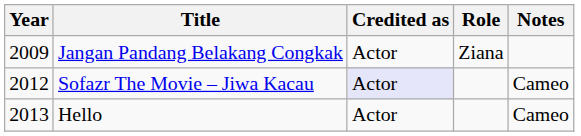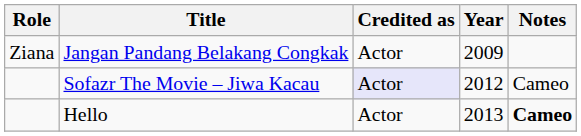 <table class="wikitable">
 <tr>
-<th>Year</th>
+<th>Role</th>
 <th>Title</th>
 <th>Credited as</th>
-<th>Role</th>
+<th>Year</th>
 <th>Notes</th>
 </tr>
 <tr>
-<td>2009</td>
+<td>Ziana</td>
 <td><a href='#'>Jangan Pandang Belakang Congkak</a></td>
 <td>Actor</td>
-<td>Ziana</td>
+<td>2009</td>
 <td></td>
 </tr>
 <tr>
-<td>2012</td>
+<td></td>
 <td><a href='#'>Sofazr The Movie – Jiwa Kacau</a></td>
 <td style="background: lavender;">Actor</td>
-<td></td>
+<td>2012</td>
 <td>Cameo</td>
 </tr>
 <tr>
-<td>2013</td>
+<td></td>
 <td>Hello</td>
 <td>Actor</td>
-<td></td>
-<td>Cameo</td>
+<td>2013</td>
+<td><strong>Cameo</strong></td>
 </tr>
 </table>
